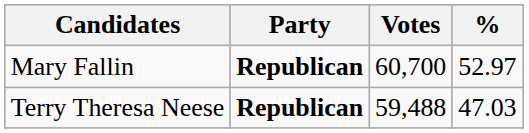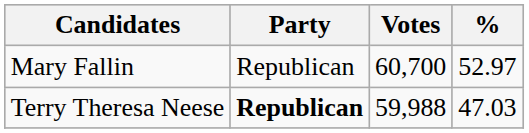 <table class="wikitable">
 <tr>
 <th>Candidates</th>
 <th>Party</th>
 <th>Votes</th>
 <th>%</th>
 </tr>
 <tr>
 <td>Mary Fallin</td>
-<td><strong>Republican</strong></td>
+<td>Republican</td>
 <td>60,700</td>
 <td>52.97</td>
 </tr>
 <tr>
 <td>Terry Theresa Neese</td>
 <td><strong>Republican</strong></td>
-<td>59,488</td>
+<td>59,988</td>
 <td>47.03</td>
 </tr>
 </table>
